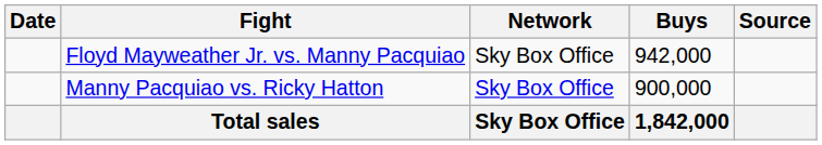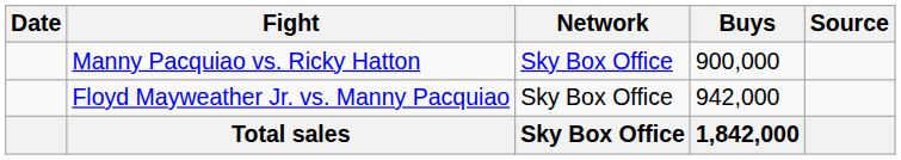 <table class="wikitable sortable">
 <tr>
 <th>Date</th>
 <th>Fight</th>
 <th>Network</th>
 <th>Buys</th>
 <th>Source</th>
 </tr>
 <tr>
 <td></td>
-<td><a href='#'>Floyd Mayweather Jr. vs. Manny Pacquiao</a></td>
-<td>Sky Box Office</td>
-<td>942,000</td>
+<td><a href='#'>Manny Pacquiao vs. Ricky Hatton</a></td>
+<td><a href='#'>Sky Box Office</a></td>
+<td>900,000</td>
 <td></td>
 </tr>
 <tr>
 <td></td>
-<td><a href='#'>Manny Pacquiao vs. Ricky Hatton</a></td>
-<td><a href='#'>Sky Box Office</a></td>
-<td>900,000</td>
+<td><a href='#'>Floyd Mayweather Jr. vs. Manny Pacquiao</a></td>
+<td>Sky Box Office</td>
+<td>942,000</td>
 <td></td>
 </tr>
 <tr>
 <th></th>
 <th>Total sales</th>
 <th>Sky Box Office</th>
 <th>1,842,000</th>
 <th></th>
 </tr>
 </table>
